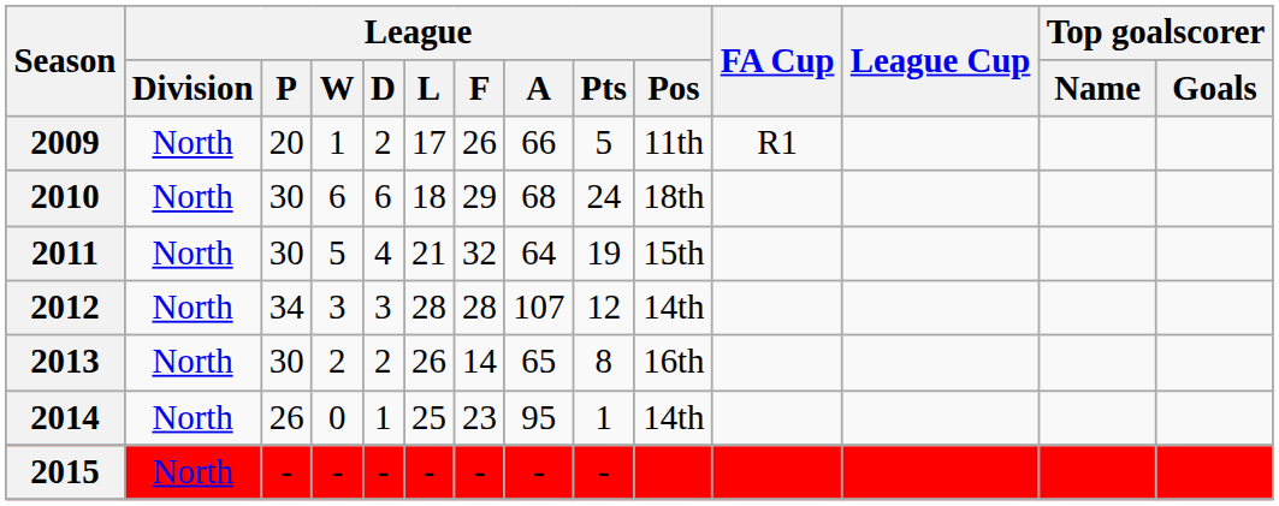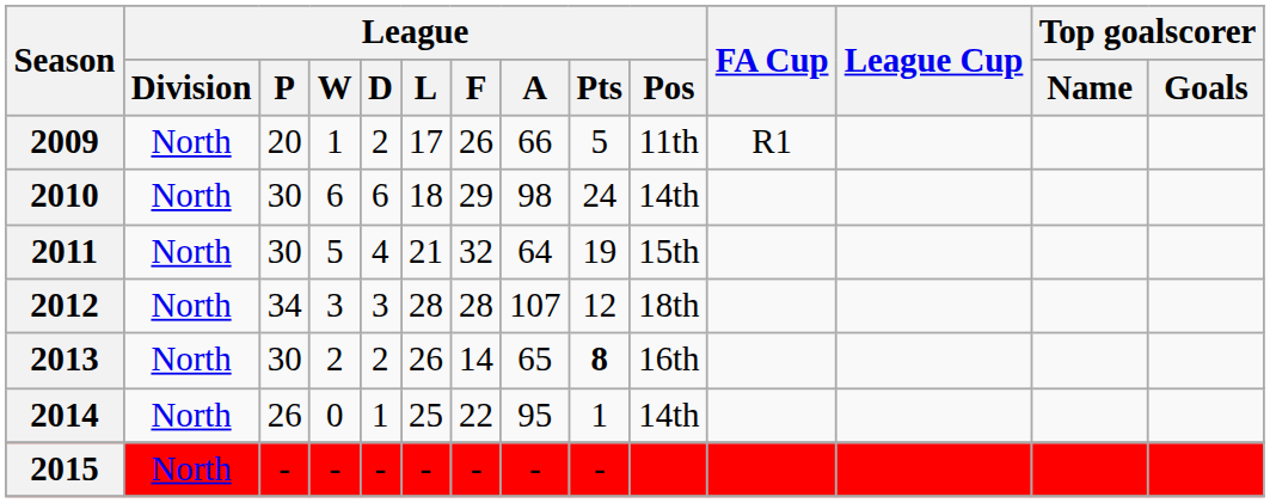 <table class="wikitable" style="text-align: center">
 <tr>
 <th rowspan=2>Season</th>
 <th colspan=9>League</th>
 <th rowspan=2><a href='#'>FA Cup</a></th>
 <th rowspan=2><a href='#'>League Cup</a></th>
 <th colspan=2>Top goalscorer</th>
 </tr>
 <tr>
 <th>Division</th>
 <th>P</th>
 <th>W</th>
 <th>D</th>
 <th>L</th>
 <th>F</th>
 <th>A</th>
 <th>Pts</th>
 <th>Pos</th>
 <th>Name</th>
 <th>Goals</th>
 </tr>
 <tr>
 <th>2009</th>
 <td><a href='#'>North</a></td>
 <td>20</td>
 <td>1</td>
 <td>2</td>
 <td>17</td>
 <td>26</td>
 <td>66</td>
 <td>5</td>
 <td>11th</td>
 <td>R1</td>
 <td></td>
 <td></td>
 <td></td>
 </tr>
 <tr>
 <th>2010</th>
 <td><a href='#'>North</a></td>
 <td>30</td>
 <td>6</td>
 <td>6</td>
 <td>18</td>
 <td>29</td>
-<td>68</td>
+<td>98</td>
 <td>24</td>
-<td>18th</td>
+<td>14th</td>
 <td></td>
 <td></td>
 <td></td>
 <td></td>
 </tr>
 <tr>
 <th>2011</th>
 <td><a href='#'>North</a></td>
 <td>30</td>
 <td>5</td>
 <td>4</td>
 <td>21</td>
 <td>32</td>
 <td>64</td>
 <td>19</td>
 <td>15th</td>
 <td></td>
 <td></td>
 <td></td>
 <td></td>
 </tr>
 <tr>
 <th>2012</th>
 <td><a href='#'>North</a></td>
 <td>34</td>
 <td>3</td>
 <td>3</td>
 <td>28</td>
 <td>28</td>
 <td>107</td>
 <td>12</td>
-<td>14th</td>
+<td>18th</td>
 <td></td>
 <td></td>
 <td></td>
 <td></td>
 </tr>
 <tr>
 <th>2013</th>
 <td><a href='#'>North</a></td>
 <td>30</td>
 <td>2</td>
 <td>2</td>
 <td>26</td>
 <td>14</td>
 <td>65</td>
-<td>8</td>
+<td><strong>8</strong></td>
 <td>16th</td>
 <td></td>
 <td></td>
 <td></td>
 <td></td>
 </tr>
 <tr>
 <th>2014</th>
 <td><a href='#'>North</a></td>
 <td>26</td>
 <td>0</td>
 <td>1</td>
 <td>25</td>
-<td>23</td>
+<td>22</td>
 <td>95</td>
 <td>1</td>
 <td>14th</td>
 <td></td>
 <td></td>
 <td></td>
 <td></td>
 </tr>
 <tr>
 </tr>
 <tr bgcolor= red>
 <th>2015</th>
 <td><a href='#'>North</a></td>
 <td>-</td>
 <td>-</td>
 <td>-</td>
 <td>-</td>
 <td>-</td>
 <td>-</td>
 <td>-</td>
 <td><strong></strong></td>
 <td></td>
 <td></td>
 <td></td>
 <td></td>
 </tr>
 <tr>
 </tr>
 </table>
